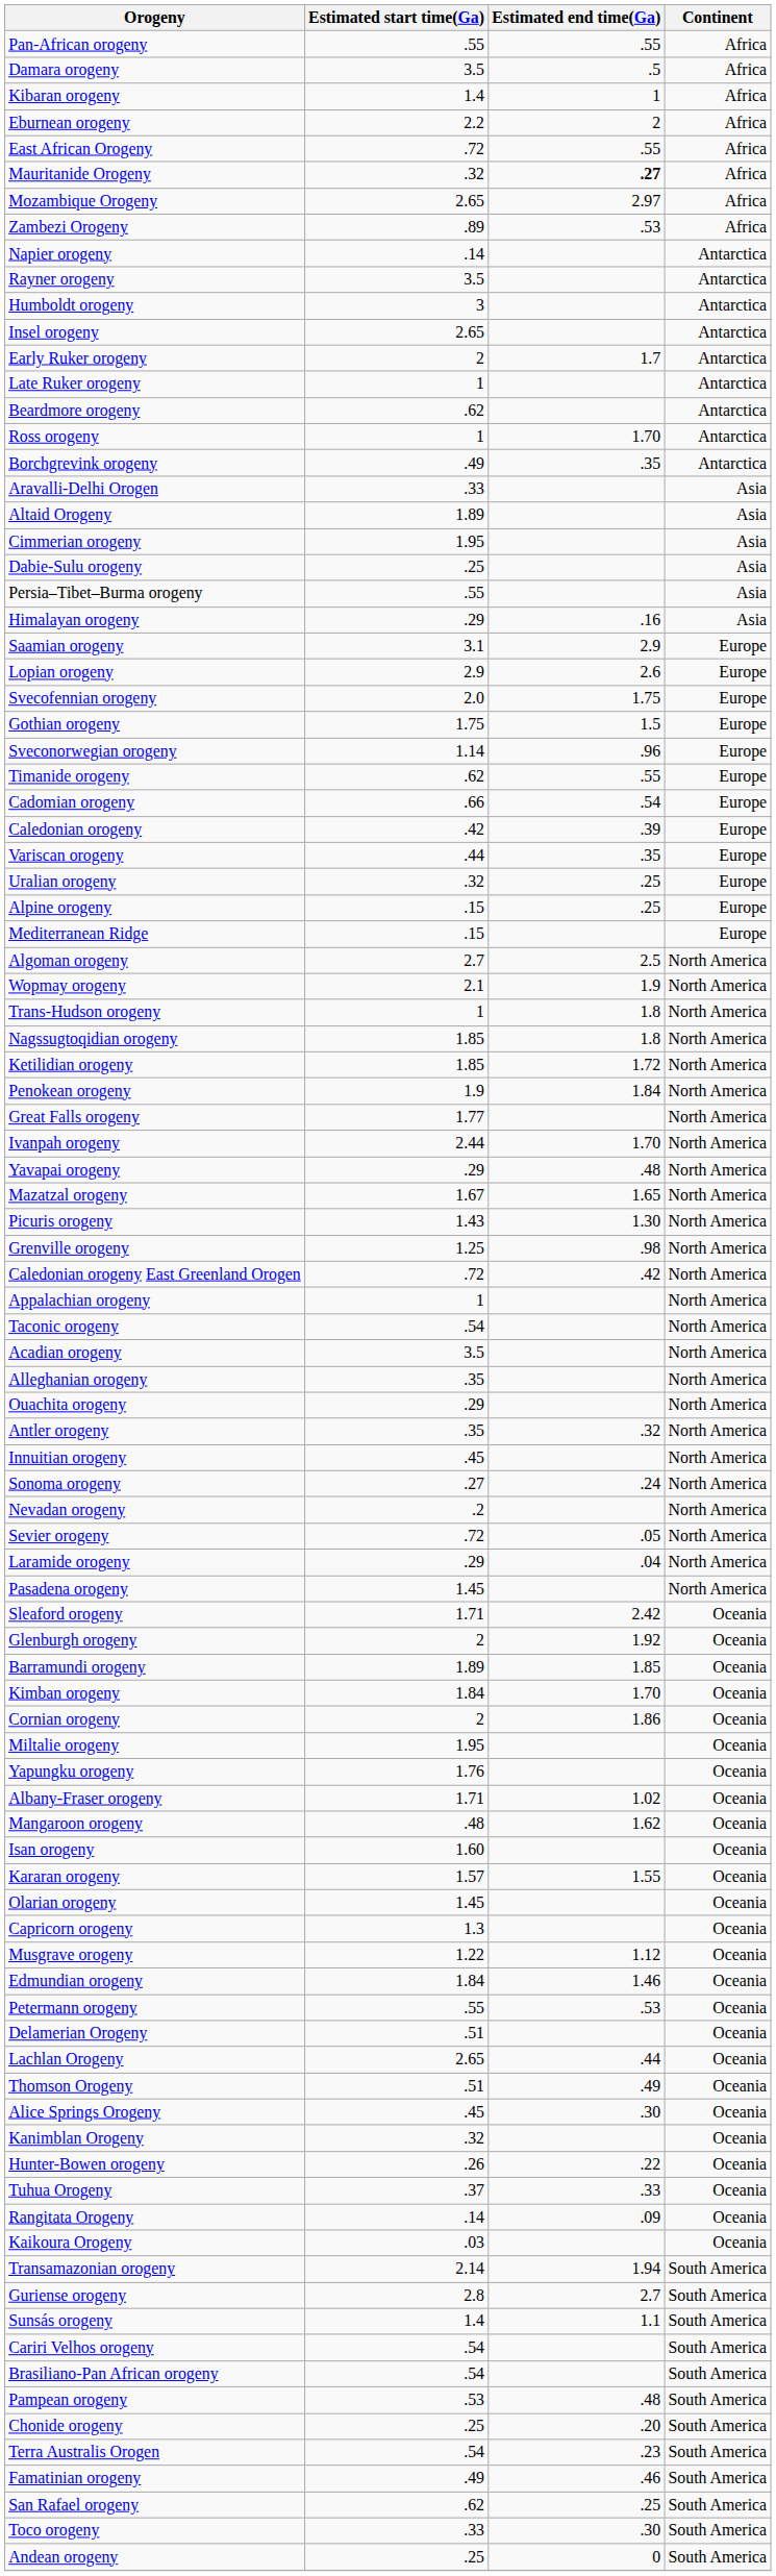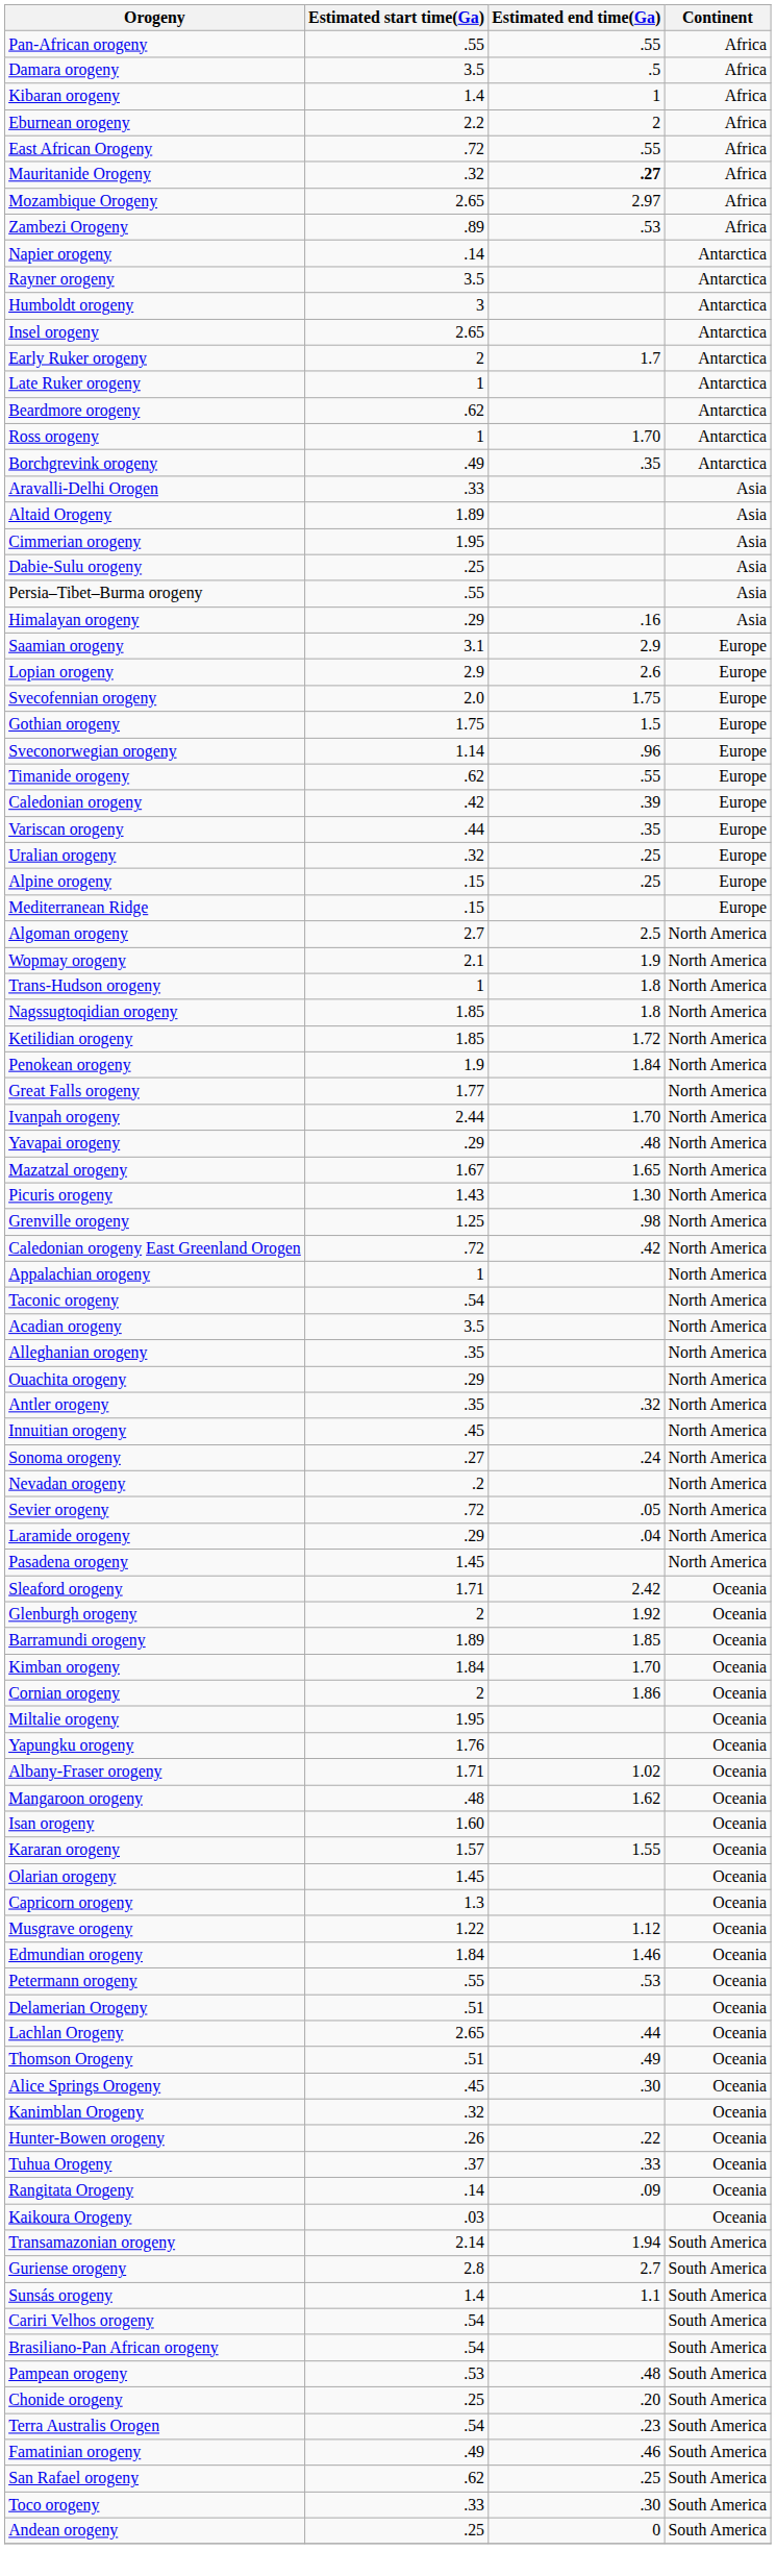 <table class="wikitable sortable static-row-numbers" style=text-align:right>
 <tr class=static-row-header style=vertical-align:bottom>
 <th>Orogeny</th>
 <th>Estimated start time(<a href='#'>Ga</a>)</th>
 <th>Estimated end time(<a href='#'>Ga</a>)</th>
 <th>Continent</th>
 </tr>
 <tr>
 <td style=text-align:left><a href='#'>Pan-African orogeny</a></td>
 <td>.55</td>
 <td>.55</td>
 <td>Africa</td>
 </tr>
 <tr>
 <td style=text-align:left><a href='#'>Damara orogeny</a></td>
 <td>3.5</td>
 <td>.5</td>
 <td>Africa</td>
 </tr>
 <tr>
 <td style=text-align:left><a href='#'>Kibaran orogeny</a></td>
 <td>1.4</td>
 <td>1</td>
 <td>Africa</td>
 </tr>
 <tr>
 <td style=text-align:left><a href='#'>Eburnean orogeny</a></td>
 <td>2.2</td>
 <td>2</td>
 <td>Africa</td>
 </tr>
 <tr>
 <td style=text-align:left><a href='#'>East African Orogeny</a></td>
 <td>.72</td>
 <td>.55</td>
 <td>Africa</td>
 </tr>
 <tr>
 <td style=text-align:left><a href='#'>Mauritanide Orogeny</a></td>
 <td>.32</td>
 <td><strong>.27</strong></td>
 <td>Africa</td>
 </tr>
 <tr>
 <td style=text-align:left><a href='#'>Mozambique Orogeny</a></td>
 <td>2.65</td>
 <td>2.97</td>
 <td>Africa</td>
 </tr>
 <tr>
 <td style=text-align:left><a href='#'>Zambezi Orogeny</a></td>
 <td>.89</td>
 <td>.53</td>
 <td>Africa</td>
 </tr>
 <tr>
 <td style=text-align:left><a href='#'>Napier orogeny</a></td>
 <td>.14</td>
 <td></td>
 <td>Antarctica</td>
 </tr>
 <tr>
 <td style=text-align:left><a href='#'>Rayner orogeny</a></td>
 <td>3.5</td>
 <td></td>
 <td>Antarctica</td>
 </tr>
 <tr>
 <td style=text-align:left><a href='#'>Humboldt orogeny</a></td>
 <td>3</td>
 <td></td>
 <td>Antarctica</td>
 </tr>
 <tr>
 <td style=text-align:left><a href='#'>Insel orogeny</a></td>
 <td>2.65</td>
 <td></td>
 <td>Antarctica</td>
 </tr>
 <tr>
 <td style=text-align:left><a href='#'>Early Ruker orogeny</a></td>
 <td>2</td>
 <td>1.7</td>
 <td>Antarctica</td>
 </tr>
 <tr>
 <td style=text-align:left><a href='#'>Late Ruker orogeny</a></td>
 <td>1</td>
 <td></td>
 <td>Antarctica</td>
 </tr>
 <tr>
 <td style=text-align:left><a href='#'>Beardmore orogeny</a></td>
 <td>.62</td>
 <td></td>
 <td>Antarctica</td>
 </tr>
 <tr>
 <td style=text-align:left><a href='#'>Ross orogeny</a></td>
 <td>1</td>
 <td>1.70</td>
 <td>Antarctica</td>
 </tr>
 <tr>
 <td style=text-align:left><a href='#'>Borchgrevink orogeny</a></td>
 <td>.49</td>
 <td>.35</td>
 <td>Antarctica</td>
 </tr>
 <tr>
 <td style=text-align:left><a href='#'>Aravalli-Delhi Orogen</a></td>
 <td>.33</td>
 <td></td>
 <td>Asia</td>
 </tr>
 <tr>
 <td style=text-align:left><a href='#'>Altaid Orogeny</a></td>
 <td>1.89</td>
 <td></td>
 <td>Asia</td>
 </tr>
 <tr>
 <td style=text-align:left><a href='#'>Cimmerian orogeny</a></td>
 <td>1.95</td>
 <td></td>
 <td>Asia</td>
 </tr>
 <tr>
 <td style=text-align:left><a href='#'>Dabie-Sulu orogeny</a></td>
 <td>.25</td>
 <td></td>
 <td>Asia</td>
 </tr>
 <tr>
 <td style=text-align:left>Persia–Tibet–Burma orogeny</td>
 <td>.55</td>
 <td></td>
 <td>Asia</td>
 </tr>
 <tr>
 <td style=text-align:left><a href='#'>Himalayan orogeny</a></td>
 <td>.29</td>
 <td>.16</td>
 <td>Asia</td>
 </tr>
 <tr>
 <td style=text-align:left><a href='#'>Saamian orogeny</a></td>
 <td>3.1</td>
 <td>2.9</td>
 <td>Europe</td>
 </tr>
 <tr>
 <td style=text-align:left><a href='#'>Lopian orogeny</a></td>
 <td>2.9</td>
 <td>2.6</td>
 <td>Europe</td>
 </tr>
 <tr>
 <td style=text-align:left><a href='#'>Svecofennian orogeny</a></td>
 <td>2.0</td>
 <td>1.75</td>
 <td>Europe</td>
 </tr>
 <tr>
 <td style=text-align:left><a href='#'>Gothian orogeny</a></td>
 <td>1.75</td>
 <td>1.5</td>
 <td>Europe</td>
 </tr>
 <tr>
 <td style=text-align:left><a href='#'>Sveconorwegian orogeny</a></td>
 <td>1.14</td>
 <td>.96</td>
 <td>Europe</td>
 </tr>
 <tr>
 <td style=text-align:left><a href='#'>Timanide orogeny</a></td>
 <td>.62</td>
 <td>.55</td>
-<td>Europe</td>
-</tr>
-<tr>
-<td style=text-align:left><a href='#'>Cadomian orogeny</a></td>
-<td>.66</td>
-<td>.54</td>
 <td>Europe</td>
 </tr>
 <tr>
 <td style=text-align:left><a href='#'>Caledonian orogeny</a></td>
 <td>.42</td>
 <td>.39</td>
 <td>Europe</td>
 </tr>
 <tr>
 <td style=text-align:left><a href='#'>Variscan orogeny</a></td>
 <td>.44</td>
 <td>.35</td>
 <td>Europe</td>
 </tr>
 <tr>
 <td style=text-align:left><a href='#'>Uralian orogeny</a></td>
 <td>.32</td>
 <td>.25</td>
 <td>Europe</td>
 </tr>
 <tr>
 <td style=text-align:left><a href='#'>Alpine orogeny</a></td>
 <td>.15</td>
 <td>.25</td>
 <td>Europe</td>
 </tr>
 <tr>
 <td style=text-align:left><a href='#'>Mediterranean Ridge</a></td>
 <td>.15</td>
 <td></td>
 <td>Europe</td>
 </tr>
 <tr>
 <td style=text-align:left><a href='#'>Algoman orogeny</a></td>
 <td>2.7</td>
 <td>2.5</td>
 <td>North America</td>
 </tr>
 <tr>
 <td style=text-align:left><a href='#'>Wopmay orogeny</a></td>
 <td>2.1</td>
 <td>1.9</td>
 <td>North America</td>
 </tr>
 <tr>
 <td style=text-align:left><a href='#'>Trans-Hudson orogeny</a></td>
 <td>1</td>
 <td>1.8</td>
 <td>North America</td>
 </tr>
 <tr>
 <td style=text-align:left><a href='#'>Nagssugtoqidian orogeny</a></td>
 <td>1.85</td>
 <td>1.8</td>
 <td>North America</td>
 </tr>
 <tr>
 <td style=text-align:left><a href='#'>Ketilidian orogeny</a></td>
 <td>1.85</td>
 <td>1.72</td>
 <td>North America</td>
 </tr>
 <tr>
 <td style=text-align:left><a href='#'>Penokean orogeny</a></td>
 <td>1.9</td>
 <td>1.84</td>
 <td>North America</td>
 </tr>
 <tr>
 <td style=text-align:left><a href='#'>Great Falls orogeny</a></td>
 <td>1.77</td>
 <td></td>
 <td>North America</td>
 </tr>
 <tr>
 <td style=text-align:left><a href='#'>Ivanpah orogeny</a></td>
 <td>2.44</td>
 <td>1.70</td>
 <td>North America</td>
 </tr>
 <tr>
 <td style=text-align:left><a href='#'>Yavapai orogeny</a></td>
 <td>.29</td>
 <td>.48</td>
 <td>North America</td>
 </tr>
 <tr>
 <td style=text-align:left><a href='#'>Mazatzal orogeny</a></td>
 <td>1.67</td>
 <td>1.65</td>
 <td>North America</td>
 </tr>
 <tr>
 <td style=text-align:left><a href='#'>Picuris orogeny</a></td>
 <td>1.43</td>
 <td>1.30</td>
 <td>North America</td>
 </tr>
 <tr>
 <td style=text-align:left><a href='#'>Grenville orogeny</a></td>
 <td>1.25</td>
 <td>.98</td>
 <td>North America</td>
 </tr>
 <tr>
 <td style=text-align:left><a href='#'>Caledonian orogeny</a> <a href='#'>East Greenland Orogen</a></td>
 <td>.72</td>
 <td>.42</td>
 <td>North America</td>
 </tr>
 <tr>
 <td style=text-align:left><a href='#'>Appalachian orogeny</a></td>
 <td>1</td>
 <td></td>
 <td>North America</td>
 </tr>
 <tr>
 <td style=text-align:left><a href='#'>Taconic orogeny</a></td>
 <td>.54</td>
 <td></td>
 <td>North America</td>
 </tr>
 <tr>
 <td style=text-align:left><a href='#'>Acadian orogeny</a></td>
 <td>3.5</td>
 <td></td>
 <td>North America</td>
 </tr>
 <tr>
 <td style=text-align:left><a href='#'>Alleghanian orogeny</a></td>
 <td>.35</td>
 <td></td>
 <td>North America</td>
 </tr>
 <tr>
 <td style=text-align:left><a href='#'>Ouachita orogeny</a></td>
 <td>.29</td>
 <td></td>
 <td>North America</td>
 </tr>
 <tr>
 <td style=text-align:left><a href='#'>Antler orogeny</a></td>
 <td>.35</td>
 <td>.32</td>
 <td>North America</td>
 </tr>
 <tr>
 <td style=text-align:left><a href='#'>Innuitian orogeny</a></td>
 <td>.45</td>
 <td></td>
 <td>North America</td>
 </tr>
 <tr>
 <td style=text-align:left><a href='#'>Sonoma orogeny</a></td>
 <td>.27</td>
 <td>.24</td>
 <td>North America</td>
 </tr>
 <tr>
 <td style=text-align:left><a href='#'>Nevadan orogeny</a></td>
 <td>.2</td>
 <td></td>
 <td>North America</td>
 </tr>
 <tr>
 <td style=text-align:left><a href='#'>Sevier orogeny</a></td>
 <td>.72</td>
 <td>.05</td>
 <td>North America</td>
 </tr>
 <tr>
 <td style=text-align:left><a href='#'>Laramide orogeny</a></td>
 <td>.29</td>
 <td>.04</td>
 <td>North America</td>
 </tr>
 <tr>
 <td style=text-align:left><a href='#'>Pasadena orogeny</a></td>
 <td>1.45</td>
 <td></td>
 <td>North America</td>
 </tr>
 <tr>
 <td style=text-align:left><a href='#'>Sleaford orogeny</a></td>
 <td>1.71</td>
 <td>2.42</td>
 <td>Oceania</td>
 </tr>
 <tr>
 <td style=text-align:left><a href='#'>Glenburgh orogeny</a></td>
 <td>2</td>
 <td>1.92</td>
 <td>Oceania</td>
 </tr>
 <tr>
 <td style=text-align:left><a href='#'>Barramundi orogeny</a></td>
 <td>1.89</td>
 <td>1.85</td>
 <td>Oceania</td>
 </tr>
 <tr>
 <td style=text-align:left><a href='#'>Kimban orogeny</a></td>
 <td>1.84</td>
 <td>1.70</td>
 <td>Oceania</td>
 </tr>
 <tr>
 <td style=text-align:left><a href='#'>Cornian orogeny</a></td>
 <td>2</td>
 <td>1.86</td>
 <td>Oceania</td>
 </tr>
 <tr>
 <td style=text-align:left><a href='#'>Miltalie orogeny</a></td>
 <td>1.95</td>
 <td></td>
 <td>Oceania</td>
 </tr>
 <tr>
 <td style=text-align:left><a href='#'>Yapungku orogeny</a></td>
 <td>1.76</td>
 <td></td>
 <td>Oceania</td>
 </tr>
 <tr>
 <td style=text-align:left><a href='#'>Albany-Fraser orogeny</a></td>
 <td>1.71</td>
 <td>1.02</td>
 <td>Oceania</td>
 </tr>
 <tr>
 <td style=text-align:left><a href='#'>Mangaroon orogeny</a></td>
 <td>.48</td>
 <td>1.62</td>
 <td>Oceania</td>
 </tr>
 <tr>
 <td style=text-align:left><a href='#'>Isan orogeny</a></td>
 <td>1.60</td>
 <td></td>
 <td>Oceania</td>
 </tr>
 <tr>
 <td style=text-align:left><a href='#'>Kararan orogeny</a></td>
 <td>1.57</td>
 <td>1.55</td>
 <td>Oceania</td>
 </tr>
 <tr>
 <td style=text-align:left><a href='#'>Olarian orogeny</a></td>
 <td>1.45</td>
 <td></td>
 <td>Oceania</td>
 </tr>
 <tr>
 <td style=text-align:left><a href='#'>Capricorn orogeny</a></td>
 <td>1.3</td>
 <td></td>
 <td>Oceania</td>
 </tr>
 <tr>
 <td style=text-align:left><a href='#'>Musgrave orogeny</a></td>
 <td>1.22</td>
 <td>1.12</td>
 <td>Oceania</td>
 </tr>
 <tr>
 <td style=text-align:left><a href='#'>Edmundian orogeny</a></td>
 <td>1.84</td>
 <td>1.46</td>
 <td>Oceania</td>
 </tr>
 <tr>
 <td style=text-align:left><a href='#'>Petermann orogeny</a></td>
 <td>.55</td>
 <td>.53</td>
 <td>Oceania</td>
 </tr>
 <tr>
 <td style=text-align:left><a href='#'>Delamerian Orogeny</a></td>
 <td>.51</td>
 <td></td>
 <td>Oceania</td>
 </tr>
 <tr>
 <td style=text-align:left><a href='#'>Lachlan Orogeny</a></td>
 <td>2.65</td>
 <td>.44</td>
 <td>Oceania</td>
 </tr>
 <tr>
 <td style=text-align:left><a href='#'>Thomson Orogeny</a></td>
 <td>.51</td>
 <td>.49</td>
 <td>Oceania</td>
 </tr>
 <tr>
 <td style=text-align:left><a href='#'>Alice Springs Orogeny</a></td>
 <td>.45</td>
 <td>.30</td>
 <td>Oceania</td>
 </tr>
 <tr>
 <td style=text-align:left><a href='#'>Kanimblan Orogeny</a></td>
 <td>.32</td>
 <td></td>
 <td>Oceania</td>
 </tr>
 <tr>
 <td style=text-align:left><a href='#'>Hunter-Bowen orogeny</a></td>
 <td>.26</td>
 <td>.22</td>
 <td>Oceania</td>
 </tr>
 <tr>
 <td style=text-align:left><a href='#'>Tuhua Orogeny</a></td>
 <td>.37</td>
 <td>.33</td>
 <td>Oceania</td>
 </tr>
 <tr>
 <td style=text-align:left><a href='#'>Rangitata Orogeny</a></td>
 <td>.14</td>
 <td>.09</td>
 <td>Oceania</td>
 </tr>
 <tr>
 <td style=text-align:left><a href='#'>Kaikoura Orogeny</a></td>
 <td>.03</td>
 <td></td>
 <td>Oceania</td>
 </tr>
 <tr>
 <td style=text-align:left><a href='#'>Transamazonian orogeny</a></td>
 <td>2.14</td>
 <td>1.94</td>
 <td>South America</td>
 </tr>
 <tr>
 <td style=text-align:left><a href='#'>Guriense orogeny</a></td>
 <td>2.8</td>
 <td>2.7</td>
 <td>South America</td>
 </tr>
 <tr>
 <td style=text-align:left><a href='#'>Sunsás orogeny</a></td>
 <td>1.4</td>
 <td>1.1</td>
 <td>South America</td>
 </tr>
 <tr>
 <td style=text-align:left><a href='#'>Cariri Velhos orogeny</a></td>
 <td>.54</td>
 <td></td>
 <td>South America</td>
 </tr>
 <tr>
 <td style=text-align:left><a href='#'>Brasiliano-Pan African orogeny</a></td>
 <td>.54</td>
 <td></td>
 <td>South America</td>
 </tr>
 <tr>
 <td style=text-align:left><a href='#'>Pampean orogeny</a></td>
 <td>.53</td>
 <td>.48</td>
 <td>South America</td>
 </tr>
 <tr>
 <td style=text-align:left><a href='#'>Chonide orogeny</a></td>
 <td>.25</td>
 <td>.20</td>
 <td>South America</td>
 </tr>
 <tr>
 <td style=text-align:left><a href='#'>Terra Australis Orogen</a></td>
 <td>.54</td>
 <td>.23</td>
 <td>South America</td>
 </tr>
 <tr>
 <td style=text-align:left><a href='#'>Famatinian orogeny</a></td>
 <td>.49</td>
 <td>.46</td>
 <td>South America</td>
 </tr>
 <tr>
 <td style=text-align:left><a href='#'>San Rafael orogeny</a></td>
 <td>.62</td>
 <td>.25</td>
 <td>South America</td>
 </tr>
 <tr>
 <td style=text-align:left><a href='#'>Toco orogeny</a></td>
 <td>.33</td>
 <td>.30</td>
 <td>South America</td>
 </tr>
 <tr>
 <td style=text-align:left><a href='#'>Andean orogeny</a></td>
 <td>.25</td>
 <td>0</td>
 <td>South America</td>
 </tr>
 <tr>
 </tr>
 </table>
